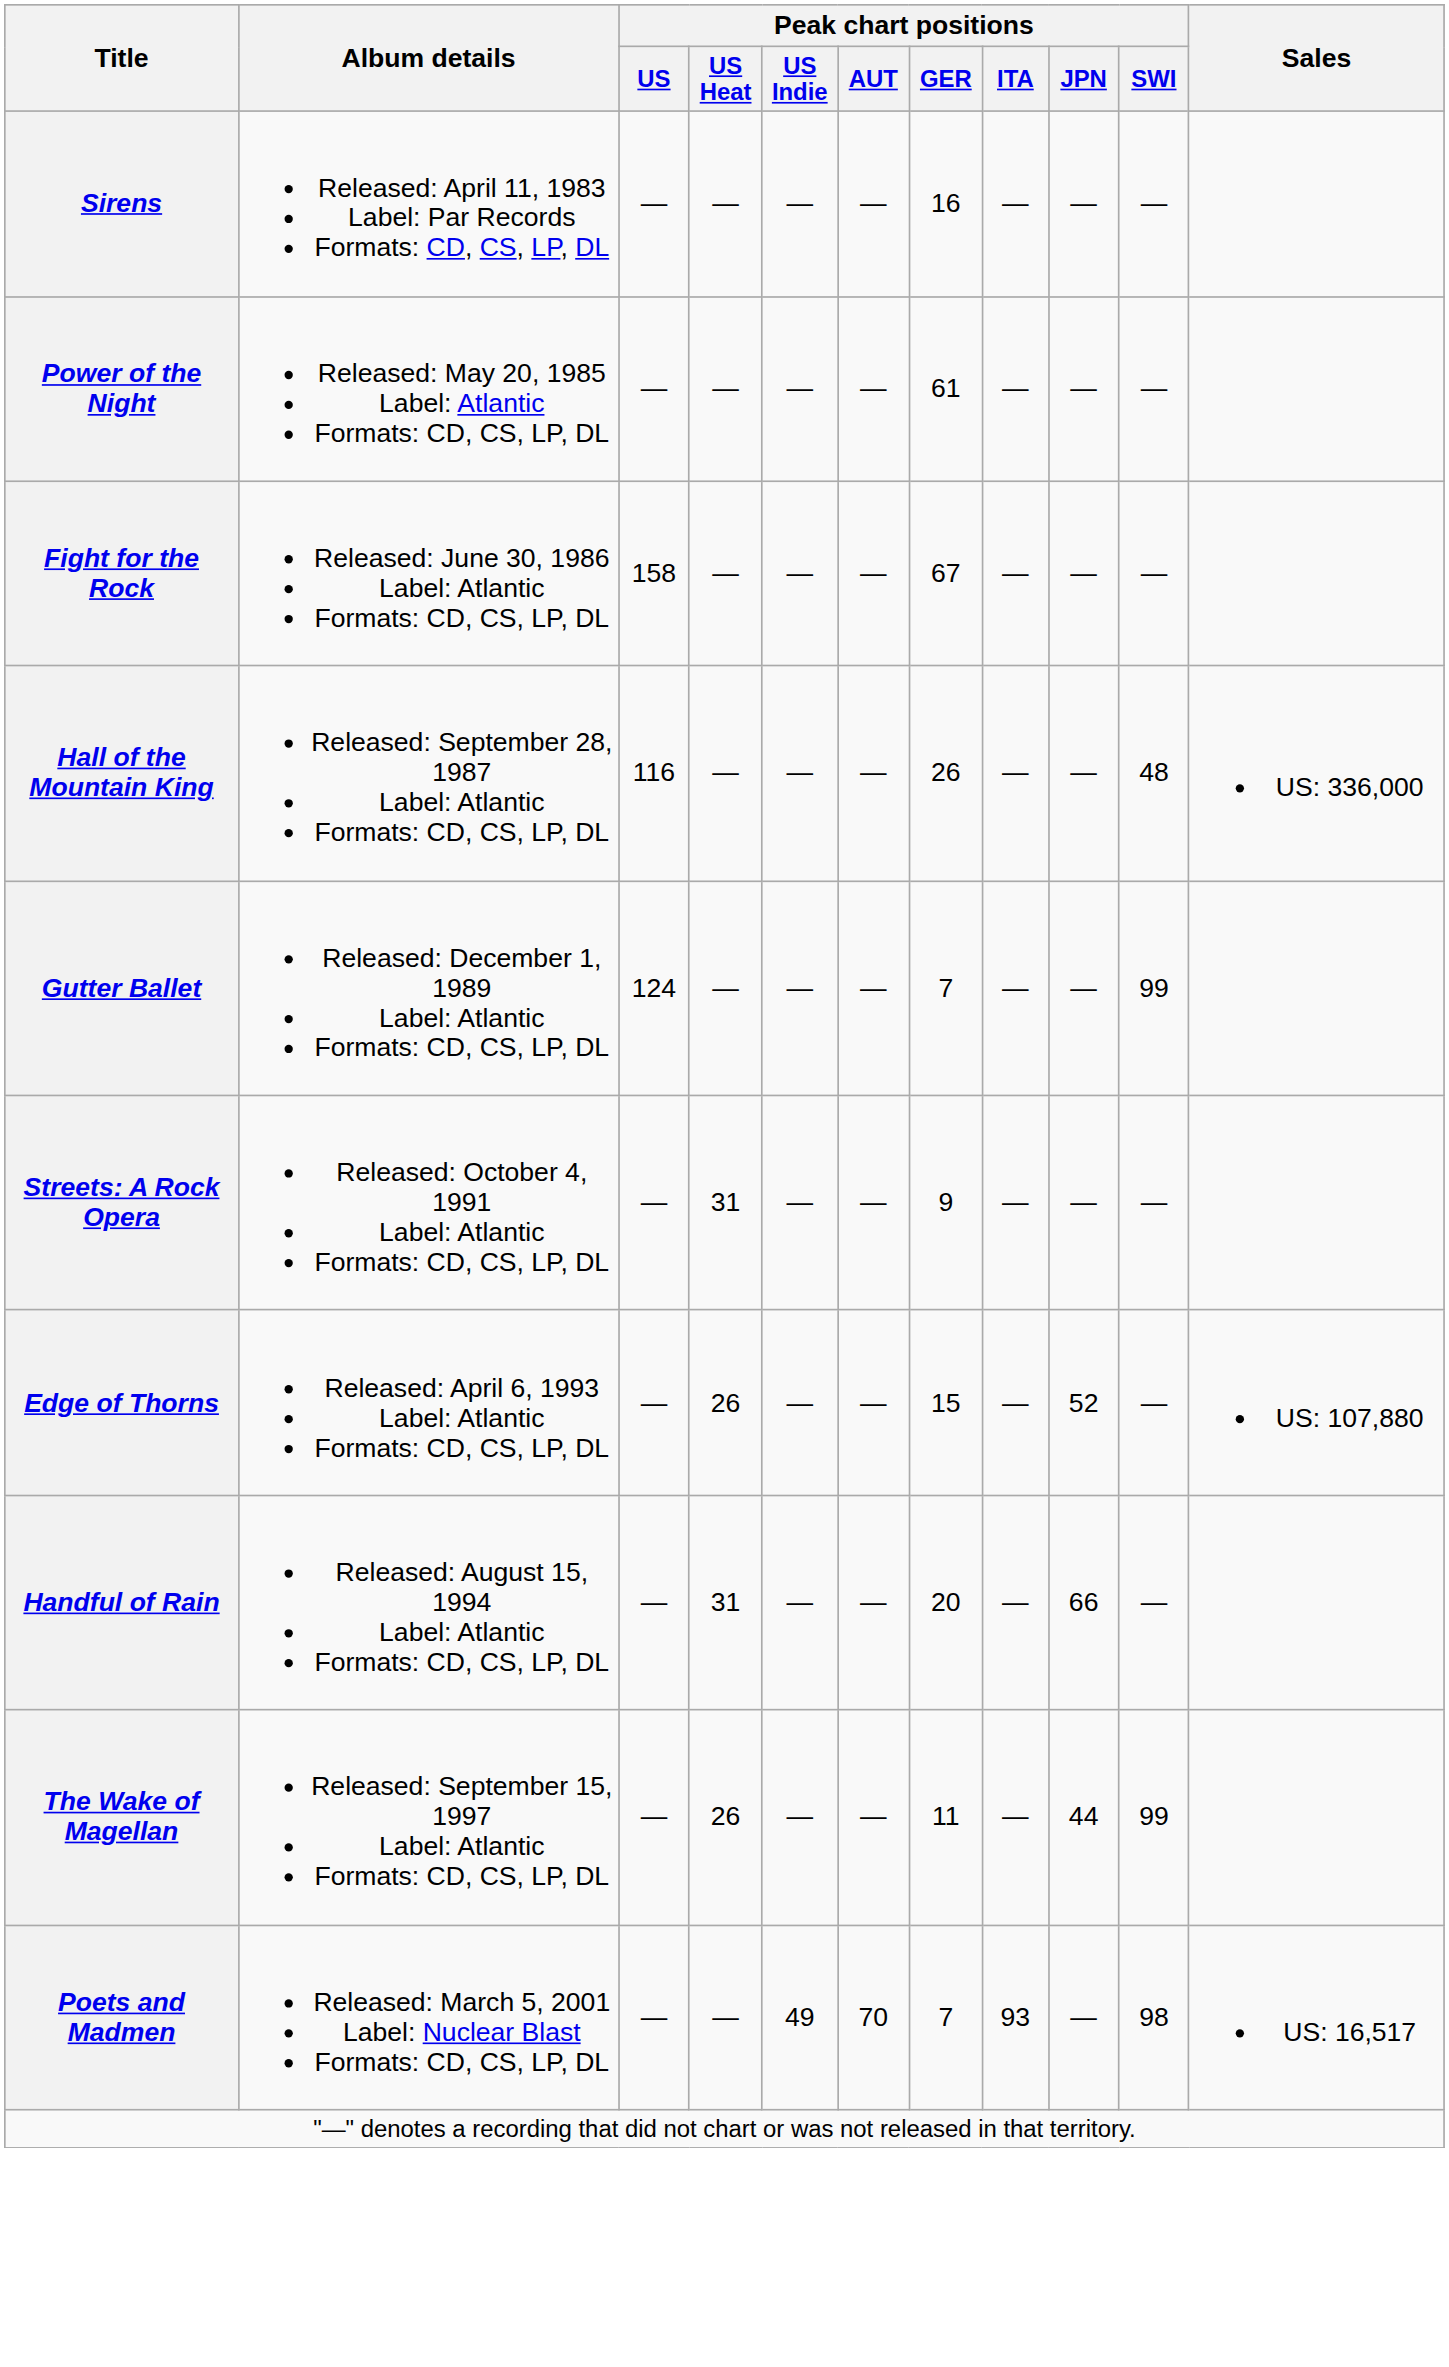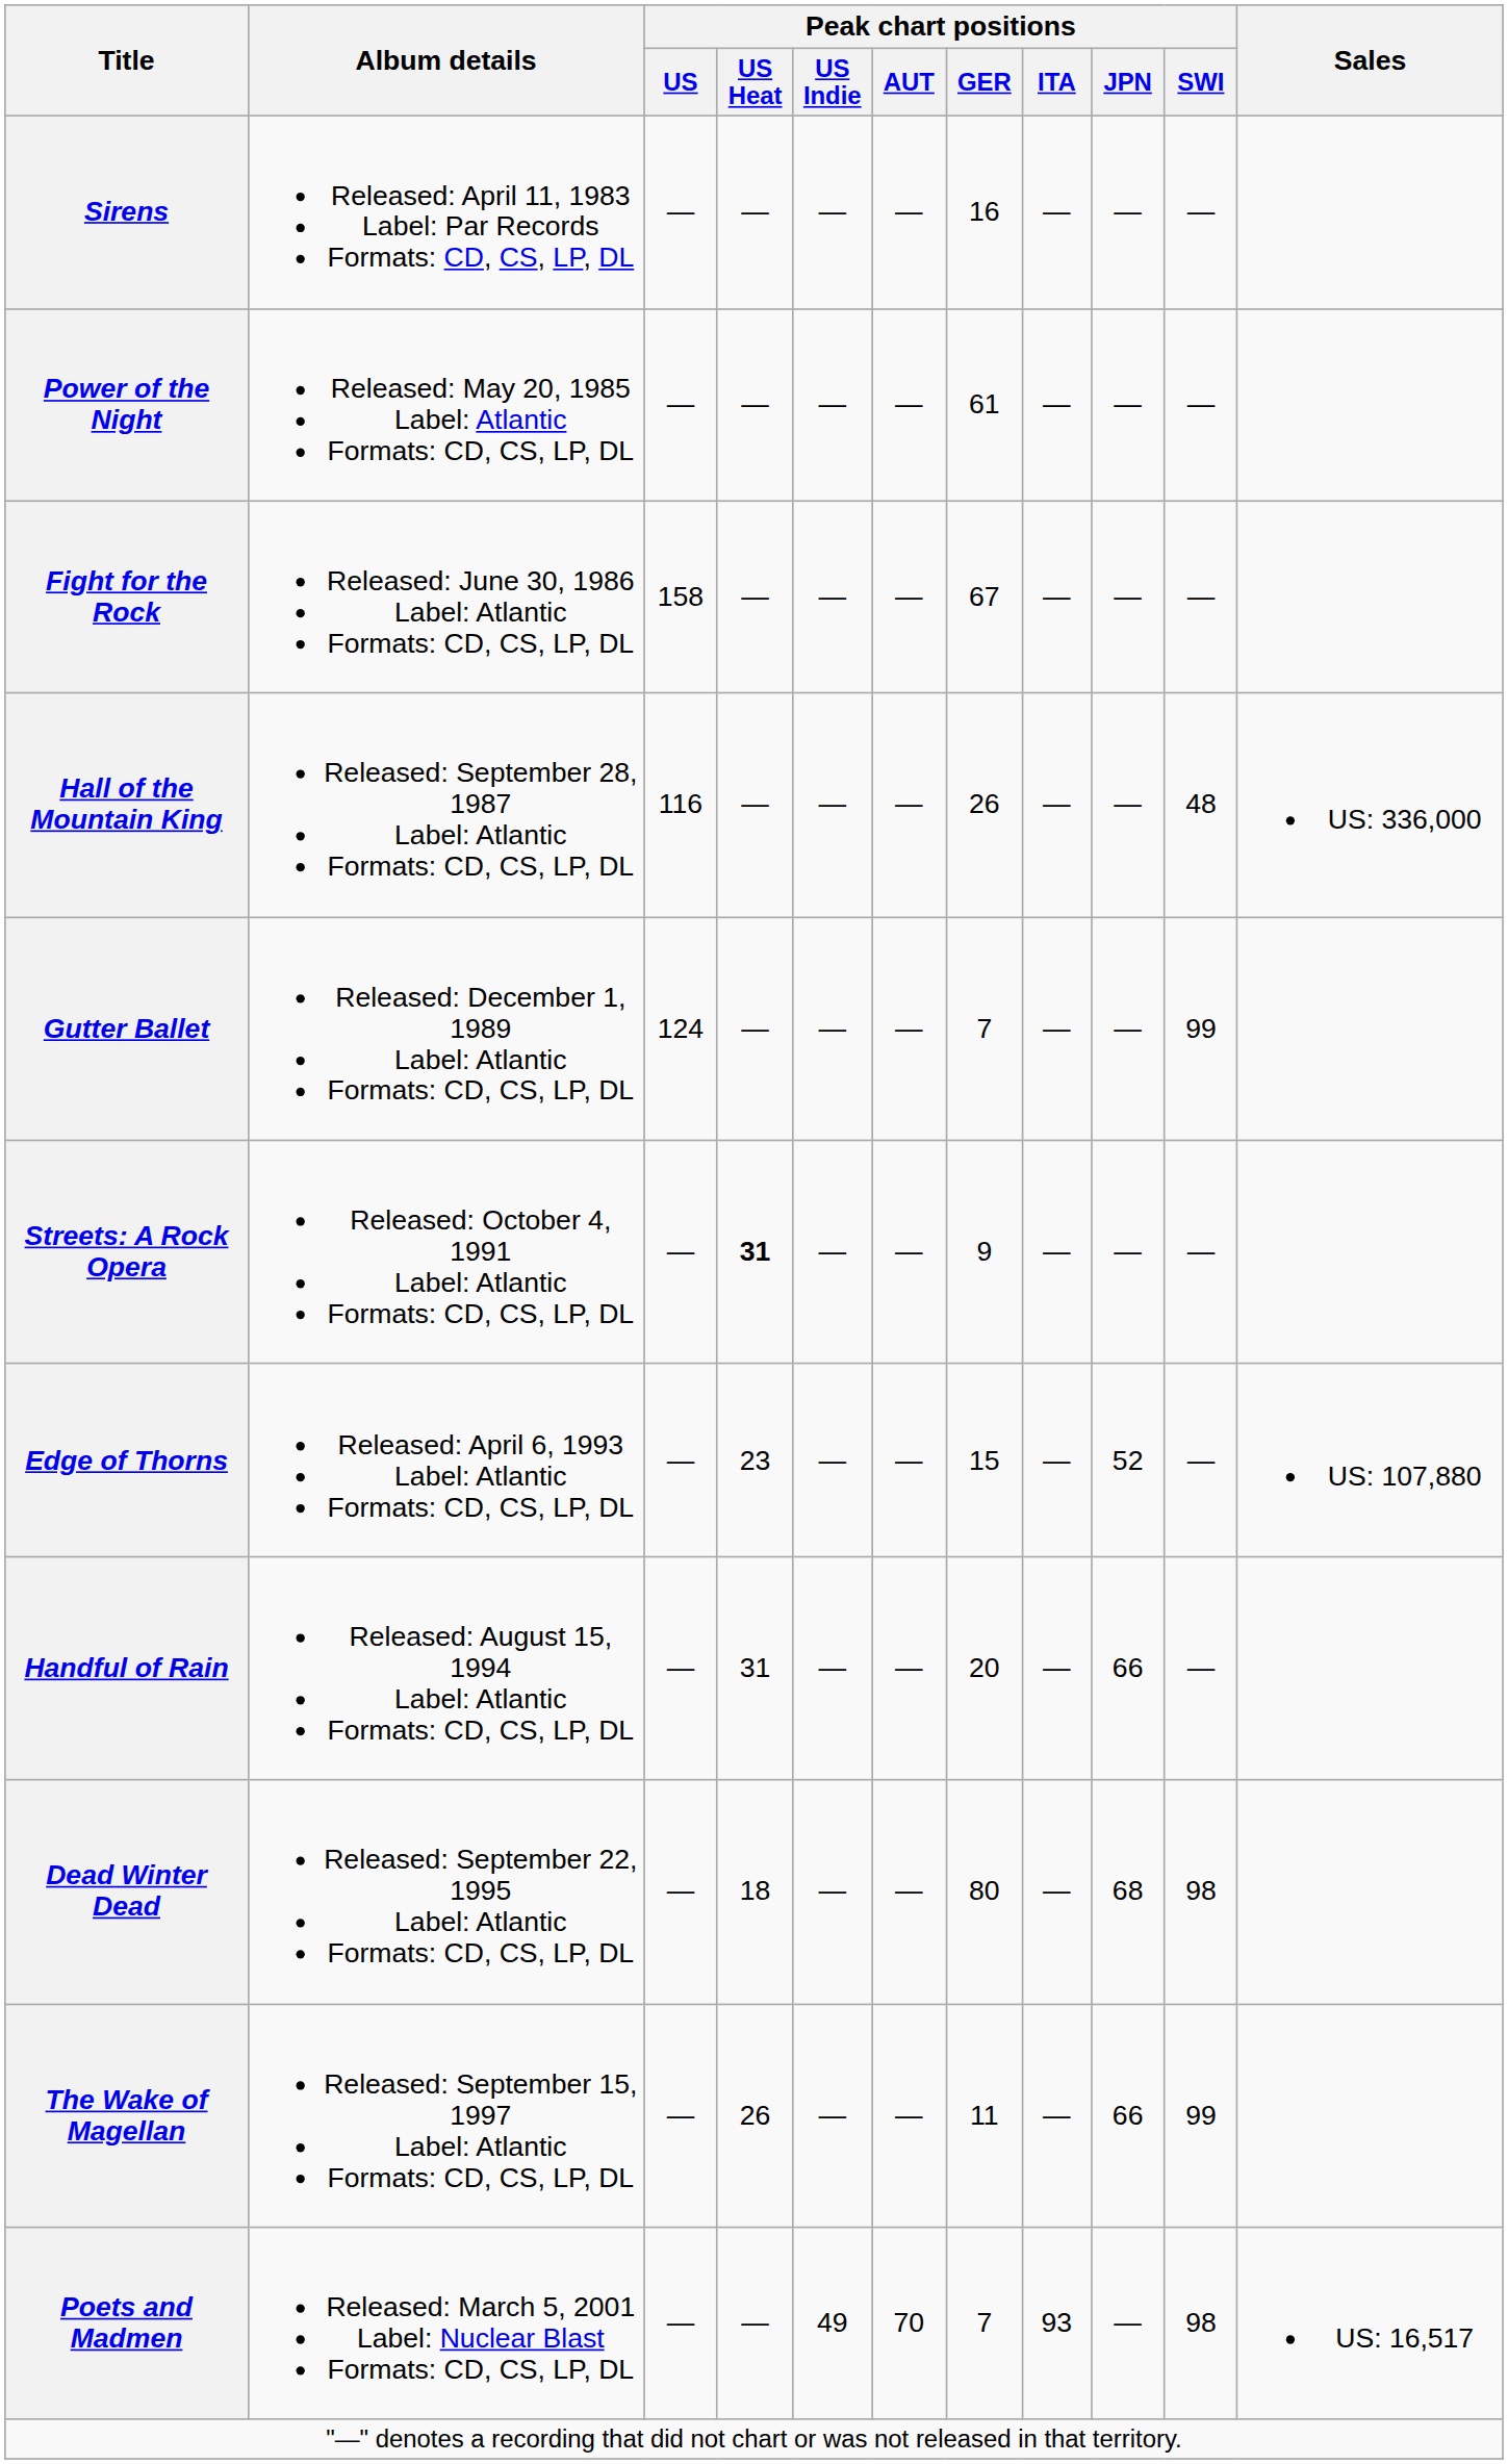 <table class="wikitable plainrowheaders" style="text-align:center;">
 <tr>
 <th scope="col" rowspan="2" style="width:12em;">Title</th>
 <th scope="col" rowspan="2" style="width:20em;">Album details</th>
 <th scope="col" colspan="8">Peak chart positions</th>
 <th scope="col" rowspan="2" style="width:12em;">Sales</th>
 </tr>
 <tr>
 <th scope="col" style="width:3em;font-size:90%;"><a href='#'>US</a><br></th>
 <th scope="col" style="width:3em;font-size:90%;"><a href='#'>US Heat</a><br></th>
 <th scope="col" style="width:3em;font-size:90%;"><a href='#'>US Indie</a><br></th>
 <th scope="col" style="width:3em;font-size:90%;"><a href='#'>AUT</a><br></th>
 <th scope="col" style="width:3em;font-size:90%;"><a href='#'>GER</a><br></th>
 <th scope="col" style="width:3em;font-size:90%;"><a href='#'>ITA</a><br></th>
 <th scope="col" style="width:3em;font-size:90%;"><a href='#'>JPN</a><br></th>
 <th scope="col" style="width:3em;font-size:90%;"><a href='#'>SWI</a><br></th>
 </tr>
 <tr>
 <th scope="row"><em><a href='#'>Sirens</a></em></th>
 <td><br><ul><li>Released: April 11, 1983</li><li>Label: Par Records</li><li>Formats: <a href='#'>CD</a>, <a href='#'>CS</a>, <a href='#'>LP</a>, <a href='#'>DL</a></li></ul></td>
 <td>—</td>
 <td>—</td>
 <td>—</td>
 <td>—</td>
 <td>16</td>
 <td>—</td>
 <td>—</td>
 <td>—</td>
 <td></td>
 </tr>
 <tr>
 <th scope="row"><em><a href='#'>Power of the Night</a></em></th>
 <td><br><ul><li>Released: May 20, 1985</li><li>Label: <a href='#'>Atlantic</a></li><li>Formats: CD, CS, LP, DL</li></ul></td>
 <td>—</td>
 <td>—</td>
 <td>—</td>
 <td>—</td>
 <td>61</td>
 <td>—</td>
 <td>—</td>
 <td>—</td>
 <td></td>
 </tr>
 <tr>
 <th scope="row"><em><a href='#'>Fight for the Rock</a></em></th>
 <td><br><ul><li>Released: June 30, 1986</li><li>Label: Atlantic</li><li>Formats: CD, CS, LP, DL</li></ul></td>
 <td>158</td>
 <td>—</td>
 <td>—</td>
 <td>—</td>
 <td>67</td>
 <td>—</td>
 <td>—</td>
 <td>—</td>
 <td></td>
 </tr>
 <tr>
 <th scope="row"><em><a href='#'>Hall of the Mountain King</a></em></th>
 <td><br><ul><li>Released: September 28, 1987</li><li>Label: Atlantic</li><li>Formats: CD, CS, LP, DL</li></ul></td>
 <td>116</td>
 <td>—</td>
 <td>—</td>
 <td>—</td>
 <td>26</td>
 <td>—</td>
 <td>—</td>
 <td>48</td>
 <td><br><ul><li>US: 336,000</li></ul></td>
 </tr>
 <tr>
 <th scope="row"><em><a href='#'>Gutter Ballet</a></em></th>
 <td><br><ul><li>Released: December 1, 1989</li><li>Label: Atlantic</li><li>Formats: CD, CS, LP, DL</li></ul></td>
 <td>124</td>
 <td>—</td>
 <td>—</td>
 <td>—</td>
 <td>7</td>
 <td>—</td>
 <td>—</td>
 <td>99</td>
 <td></td>
 </tr>
 <tr>
 <th scope="row"><em><a href='#'>Streets: A Rock Opera</a></em></th>
 <td><br><ul><li>Released: October 4, 1991</li><li>Label: Atlantic</li><li>Formats: CD, CS, LP, DL</li></ul></td>
 <td>—</td>
-<td>31</td>
+<td><strong>31</strong></td>
 <td>—</td>
 <td>—</td>
 <td>9</td>
 <td>—</td>
 <td>—</td>
 <td>—</td>
 <td></td>
 </tr>
 <tr>
 <th scope="row"><em><a href='#'>Edge of Thorns</a></em></th>
 <td><br><ul><li>Released: April 6, 1993</li><li>Label: Atlantic</li><li>Formats: CD, CS, LP, DL</li></ul></td>
 <td>—</td>
-<td>26</td>
+<td>23</td>
 <td>—</td>
 <td>—</td>
 <td>15</td>
 <td>—</td>
 <td>52</td>
 <td>—</td>
 <td><br><ul><li>US: 107,880</li></ul></td>
 </tr>
 <tr>
 <th scope="row"><em><a href='#'>Handful of Rain</a></em></th>
 <td><br><ul><li>Released: August 15, 1994</li><li>Label: Atlantic</li><li>Formats: CD, CS, LP, DL</li></ul></td>
 <td>—</td>
 <td>31</td>
 <td>—</td>
 <td>—</td>
 <td>20</td>
 <td>—</td>
 <td>66</td>
 <td>—</td>
 <td></td>
 </tr>
 <tr>
+<th scope="row"><em><a href='#'>Dead Winter Dead</a></em></th>
+<td><br><ul><li>Released: September 22, 1995</li><li>Label: Atlantic</li><li>Formats: CD, CS, LP, DL</li></ul></td>
+<td>—</td>
+<td>18</td>
+<td>—</td>
+<td>—</td>
+<td>80</td>
+<td>—</td>
+<td>68</td>
+<td>98</td>
+<td></td>
+</tr>
+<tr>
 <th scope="row"><em><a href='#'>The Wake of Magellan</a></em></th>
 <td><br><ul><li>Released: September 15, 1997</li><li>Label: Atlantic</li><li>Formats: CD, CS, LP, DL</li></ul></td>
 <td>—</td>
 <td>26</td>
 <td>—</td>
 <td>—</td>
 <td>11</td>
 <td>—</td>
-<td>44</td>
+<td>66</td>
 <td>99</td>
 <td></td>
 </tr>
 <tr>
 <th scope="row"><em><a href='#'>Poets and Madmen</a></em></th>
 <td><br><ul><li>Released: March 5, 2001</li><li>Label: <a href='#'>Nuclear Blast</a></li><li>Formats: CD, CS, LP, DL</li></ul></td>
 <td>—</td>
 <td>—</td>
 <td>49</td>
 <td>70</td>
 <td>7</td>
 <td>93</td>
 <td>—</td>
 <td>98</td>
 <td><br><ul><li>US: 16,517</li></ul></td>
 </tr>
 <tr>
 <td colspan="11" style="font-size:90%">"—" denotes a recording that did not chart or was not released in that territory.</td>
 </tr>
 </table>
